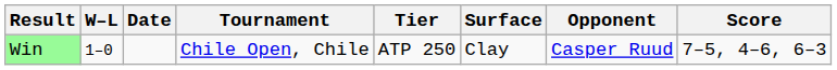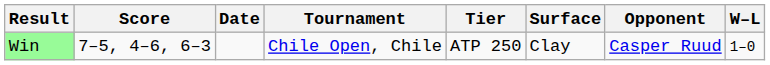 <table class="wikitable">
 <tr>
 <th>Result</th>
-<th class="unsortable">W–L</th>
+<th class="unsortable">Score</th>
 <th>Date</th>
 <th>Tournament</th>
 <th>Tier</th>
 <th>Surface</th>
 <th>Opponent</th>
-<th class="unsortable">Score</th>
+<th class="unsortable">W–L</th>
 </tr>
 <tr>
 <td bgcolor=98fb98>Win</td>
-<td><small>1–0</small></td>
+<td>7–5, 4–6, 6–3</td>
 <td><a href='#'></a></td>
 <td><a href='#'>Chile Open</a>, Chile</td>
 <td>ATP 250</td>
 <td>Clay</td>
 <td> <a href='#'>Casper Ruud</a></td>
-<td>7–5, 4–6, 6–3</td>
+<td><small>1–0</small></td>
 </tr>
 </table>
